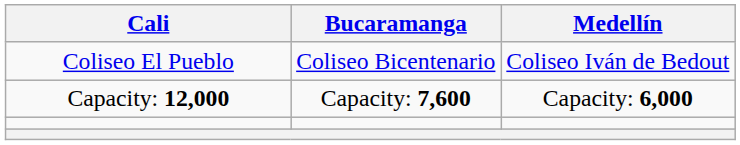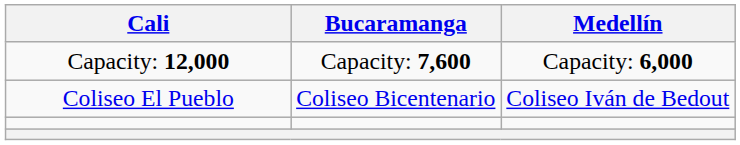 <table class=wikitable style="text-align:center;margin:1em auto;">
 <tr>
 <th width=185><a href='#'>Cali</a></th>
 <th><a href='#'>Bucaramanga</a></th>
 <th><a href='#'>Medellín</a></th>
 </tr>
 <tr>
+<td>Capacity: <strong>12,000</strong></td>
+<td>Capacity: <strong>7,600</strong></td>
+<td>Capacity: <strong>6,000</strong></td>
+</tr>
+<tr>
 <td><a href='#'>Coliseo El Pueblo</a></td>
 <td><a href='#'>Coliseo Bicentenario</a></td>
 <td><a href='#'>Coliseo Iván de Bedout</a></td>
-</tr>
-<tr>
-<td>Capacity: <strong>12,000</strong></td>
-<td>Capacity: <strong>7,600</strong></td>
-<td>Capacity: <strong>6,000</strong></td>
 </tr>
 <tr>
 <td></td>
 <td></td>
 <td></td>
 </tr>
 <tr>
 <th colspan="3"></th>
 </tr>
 </table>
